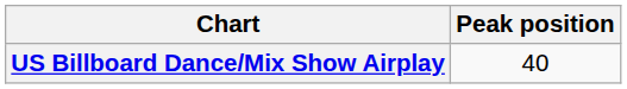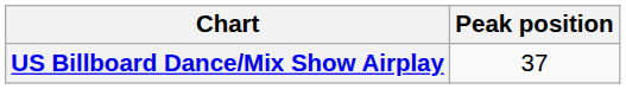 <table class="wikitable plainrowheaders" style="text-align:center;">
 <tr>
 <th>Chart</th>
 <th>Peak position</th>
 </tr>
 <tr>
 <th scope="row"><a href='#'>US Billboard Dance/Mix Show Airplay</a></th>
-<td>40</td>
+<td>37</td>
 </tr>
 </table>
